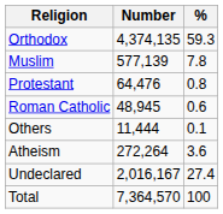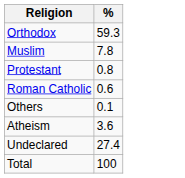 <table class="wikitable">
 <tr>
 <th>Religion</th>
-<th>Number</th>
 <th>%</th>
 </tr>
 <tr>
 <td><a href='#'>Orthodox</a></td>
-<td>4,374,135</td>
 <td>59.3</td>
 </tr>
 <tr>
 <td><a href='#'>Muslim</a></td>
-<td>577,139</td>
 <td>7.8</td>
 </tr>
 <tr>
 <td><a href='#'>Protestant</a></td>
-<td>64,476</td>
 <td>0.8</td>
 </tr>
 <tr>
 <td><a href='#'>Roman Catholic</a></td>
-<td>48,945</td>
 <td>0.6</td>
 </tr>
 <tr>
 <td>Others</td>
-<td>11,444</td>
 <td>0.1</td>
 </tr>
 <tr>
 <td>Atheism</td>
-<td>272,264</td>
 <td>3.6</td>
 </tr>
 <tr>
 <td>Undeclared</td>
-<td>2,016,167</td>
 <td>27.4</td>
 </tr>
 <tr>
 <td>Total</td>
-<td>7,364,570</td>
 <td>100</td>
 </tr>
 </table>
